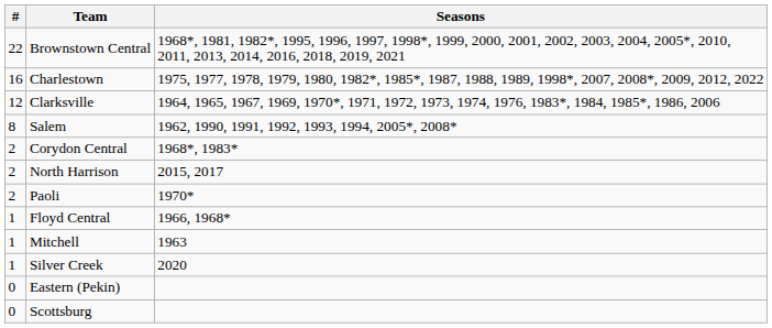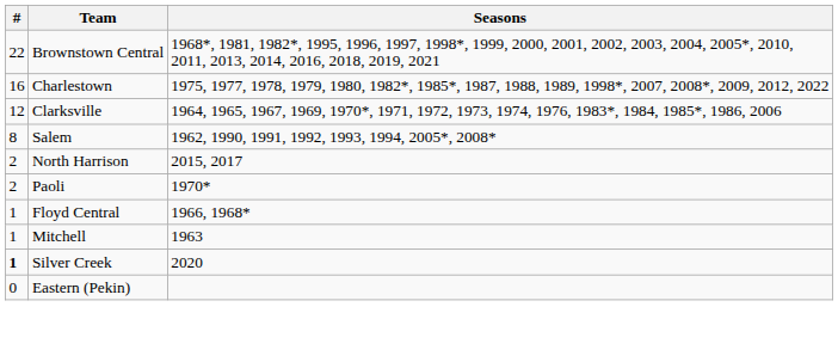 <table class="wikitable" style=>
 <tr>
 <th>#</th>
 <th>Team</th>
 <th>Seasons</th>
 </tr>
 <tr>
 <td>22</td>
 <td>Brownstown Central</td>
 <td>1968*, 1981, 1982*, 1995, 1996, 1997, 1998*, 1999, 2000, 2001, 2002, 2003, 2004, 2005*, 2010,<br>2011, 2013, 2014, 2016, 2018, 2019, 2021</td>
 </tr>
 <tr>
 <td>16</td>
 <td>Charlestown</td>
 <td>1975, 1977, 1978, 1979, 1980, 1982*, 1985*, 1987, 1988, 1989, 1998*, 2007, 2008*, 2009, 2012, 2022</td>
 </tr>
 <tr>
 <td>12</td>
 <td>Clarksville</td>
 <td>1964, 1965, 1967, 1969, 1970*, 1971, 1972, 1973, 1974, 1976, 1983*, 1984, 1985*, 1986, 2006</td>
 </tr>
 <tr>
 <td>8</td>
 <td>Salem</td>
 <td>1962, 1990, 1991, 1992, 1993, 1994, 2005*, 2008*</td>
 </tr>
 <tr>
 <td>2</td>
-<td>Corydon Central</td>
-<td>1968*, 1983*</td>
-</tr>
-<tr>
-<td>2</td>
 <td>North Harrison</td>
 <td>2015, 2017</td>
 </tr>
 <tr>
 <td>2</td>
 <td>Paoli</td>
 <td>1970*</td>
 </tr>
 <tr>
 <td>1</td>
 <td>Floyd Central</td>
 <td>1966, 1968*</td>
 </tr>
 <tr>
 <td>1</td>
 <td>Mitchell</td>
 <td>1963</td>
 </tr>
 <tr>
-<td>1</td>
+<td><strong>1</strong></td>
 <td>Silver Creek</td>
 <td>2020</td>
 </tr>
 <tr>
 <td>0</td>
 <td>Eastern (Pekin)</td>
 <td></td>
 </tr>
-<tr>
-<td>0</td>
-<td>Scottsburg</td>
-<td></td>
-</tr>
 </table>
